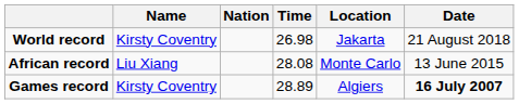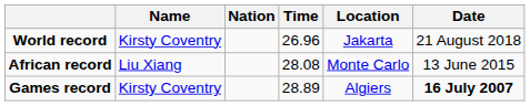 <table class=wikitable style=text-align:center>
 <tr>
 <th></th>
 <th>Name</th>
 <th>Nation</th>
 <th>Time</th>
 <th>Location</th>
 <th>Date</th>
 </tr>
 <tr>
 <td><strong>World record</strong></td>
 <td align=left><a href='#'>Kirsty Coventry</a></td>
 <td align=left></td>
-<td align=left>26.98</td>
+<td align=left>26.96</td>
 <td><a href='#'>Jakarta</a></td>
 <td>21 August 2018</td>
 </tr>
 <tr>
 <td><strong>African record</strong></td>
 <td align=left><a href='#'>Liu Xiang</a></td>
 <td align=left></td>
 <td align=left>28.08</td>
 <td><a href='#'>Monte Carlo</a></td>
 <td>13 June 2015</td>
 </tr>
 <tr>
 <td><strong>Games record</strong></td>
 <td align=left><a href='#'>Kirsty Coventry</a></td>
 <td align=left></td>
 <td align=left>28.89</td>
 <td><a href='#'>Algiers</a></td>
 <td><strong>16 July 2007</strong></td>
 </tr>
 </table>
